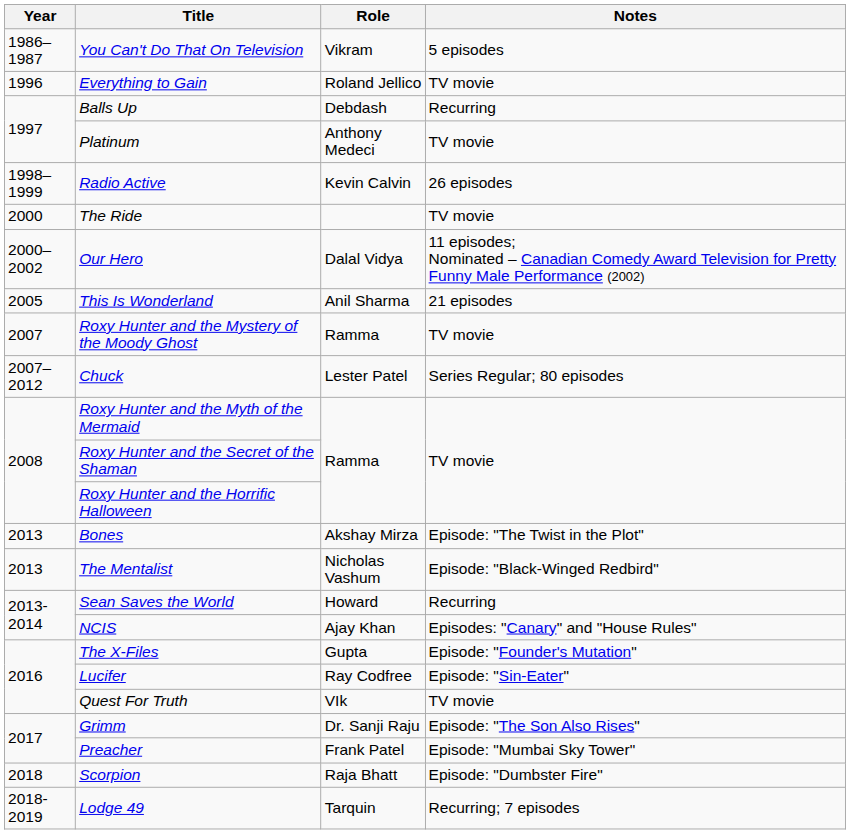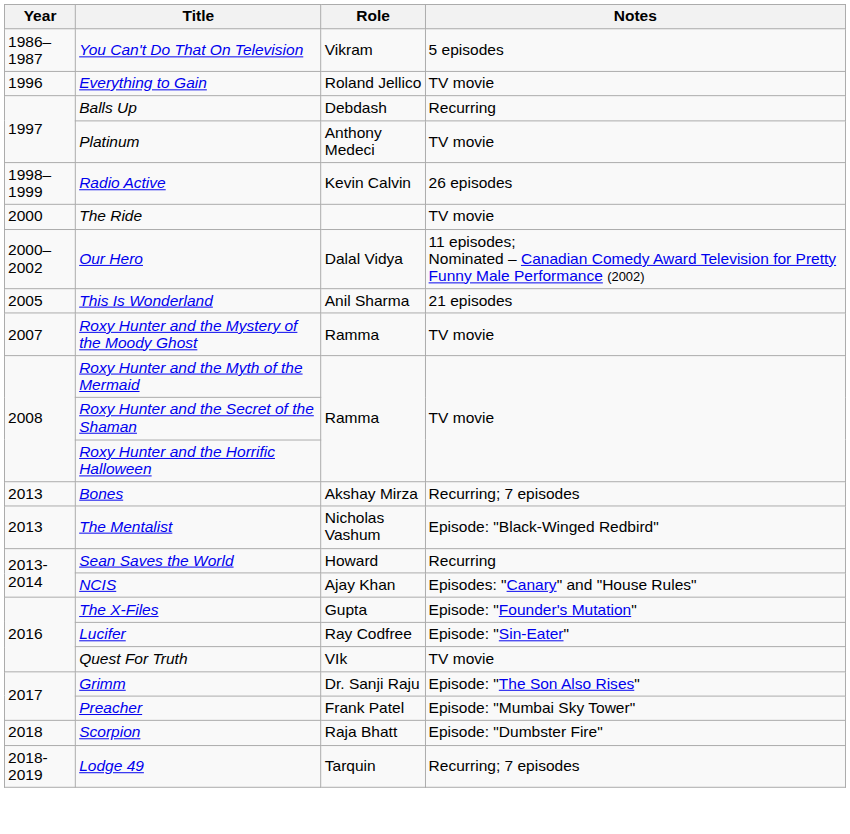 <table class="wikitable sortable plainrowheaders">
 <tr>
 <th scope="col">Year</th>
 <th scope="col">Title</th>
 <th scope="col">Role</th>
 <th scope="col" class="unsortable">Notes</th>
 </tr>
 <tr>
 <td>1986–1987</td>
 <td><em><a href='#'>You Can't Do That On Television</a></em></td>
 <td>Vikram</td>
 <td>5 episodes</td>
 </tr>
 <tr>
 <td>1996</td>
 <td><em><a href='#'>Everything to Gain</a></em></td>
 <td>Roland Jellico</td>
 <td>TV movie</td>
 </tr>
 <tr>
 <td rowspan="2">1997</td>
 <td><em>Balls Up</em></td>
 <td>Debdash</td>
 <td>Recurring</td>
 </tr>
 <tr>
 <td><em>Platinum</em></td>
 <td>Anthony Medeci</td>
 <td>TV movie</td>
 </tr>
 <tr>
 <td>1998–1999</td>
 <td><em><a href='#'>Radio Active</a></em></td>
 <td>Kevin Calvin</td>
 <td>26 episodes</td>
 </tr>
 <tr>
 <td>2000</td>
 <td data-sort-value="Ride, The"><em>The Ride</em></td>
 <td></td>
 <td>TV movie</td>
 </tr>
 <tr>
 <td>2000–2002</td>
 <td><em><a href='#'>Our Hero</a></em></td>
 <td>Dalal Vidya</td>
 <td>11 episodes;<br>Nominated – <a href='#'>Canadian Comedy Award Television for Pretty Funny Male Performance</a> <small>(2002)</small></td>
 </tr>
 <tr>
 <td>2005</td>
 <td><em><a href='#'>This Is Wonderland</a></em></td>
 <td>Anil Sharma</td>
 <td>21 episodes</td>
 </tr>
 <tr>
 <td>2007</td>
 <td><em><a href='#'>Roxy Hunter and the Mystery of the Moody Ghost</a></em></td>
 <td>Ramma</td>
 <td>TV movie</td>
 </tr>
 <tr>
-<td>2007–2012</td>
-<td><em><a href='#'>Chuck</a></em></td>
-<td>Lester Patel</td>
-<td>Series Regular; 80 episodes</td>
-</tr>
-<tr>
 <td rowspan="3">2008</td>
 <td><em><a href='#'>Roxy Hunter and the Myth of the Mermaid</a></em></td>
 <td rowspan="3">Ramma</td>
 <td rowspan="3">TV movie</td>
 </tr>
 <tr>
 <td><em><a href='#'>Roxy Hunter and the Secret of the Shaman</a></em></td>
 </tr>
 <tr>
 <td><em><a href='#'>Roxy Hunter and the Horrific Halloween</a></em></td>
 </tr>
 <tr>
 <td>2013</td>
 <td><em><a href='#'>Bones</a></em></td>
 <td>Akshay Mirza</td>
-<td>Episode: "The Twist in the Plot"</td>
+<td>Recurring; 7 episodes</td>
 </tr>
 <tr>
 <td>2013</td>
 <td data-sort-value="Mentalist, The"><em><a href='#'>The Mentalist</a></em></td>
 <td>Nicholas Vashum</td>
 <td>Episode: "Black-Winged Redbird"</td>
 </tr>
 <tr>
 <td rowspan="2">2013-2014</td>
 <td><em><a href='#'>Sean Saves the World</a></em></td>
 <td>Howard</td>
 <td>Recurring</td>
 </tr>
 <tr>
 <td><em><a href='#'>NCIS</a></em></td>
 <td>Ajay Khan</td>
 <td>Episodes: "<a href='#'>Canary</a>" and "House Rules"</td>
 </tr>
 <tr>
 <td rowspan="3">2016</td>
 <td data-sort-value="X-Files, The"><em><a href='#'>The X-Files</a></em></td>
 <td>Gupta</td>
 <td>Episode: "<a href='#'>Founder's Mutation</a>"</td>
 </tr>
 <tr>
 <td><em><a href='#'>Lucifer</a></em></td>
 <td>Ray Codfree</td>
 <td>Episode: "<a href='#'>Sin-Eater</a>"</td>
 </tr>
 <tr>
 <td><em>Quest For Truth</em></td>
 <td>VIk</td>
 <td>TV movie</td>
 </tr>
 <tr>
 <td rowspan="2">2017</td>
 <td><em><a href='#'>Grimm</a></em></td>
 <td>Dr. Sanji Raju</td>
 <td>Episode: "<a href='#'>The Son Also Rises</a>"</td>
 </tr>
 <tr>
 <td><em><a href='#'>Preacher</a></em></td>
 <td>Frank Patel</td>
 <td>Episode: "Mumbai Sky Tower"</td>
 </tr>
 <tr>
 <td>2018</td>
 <td><a href='#'><em>Scorpion</em></a></td>
 <td>Raja Bhatt</td>
 <td>Episode: "Dumbster Fire"</td>
 </tr>
 <tr>
 <td>2018-2019</td>
 <td><em><a href='#'>Lodge 49</a></em></td>
 <td>Tarquin</td>
 <td>Recurring; 7 episodes</td>
 </tr>
 </table>
